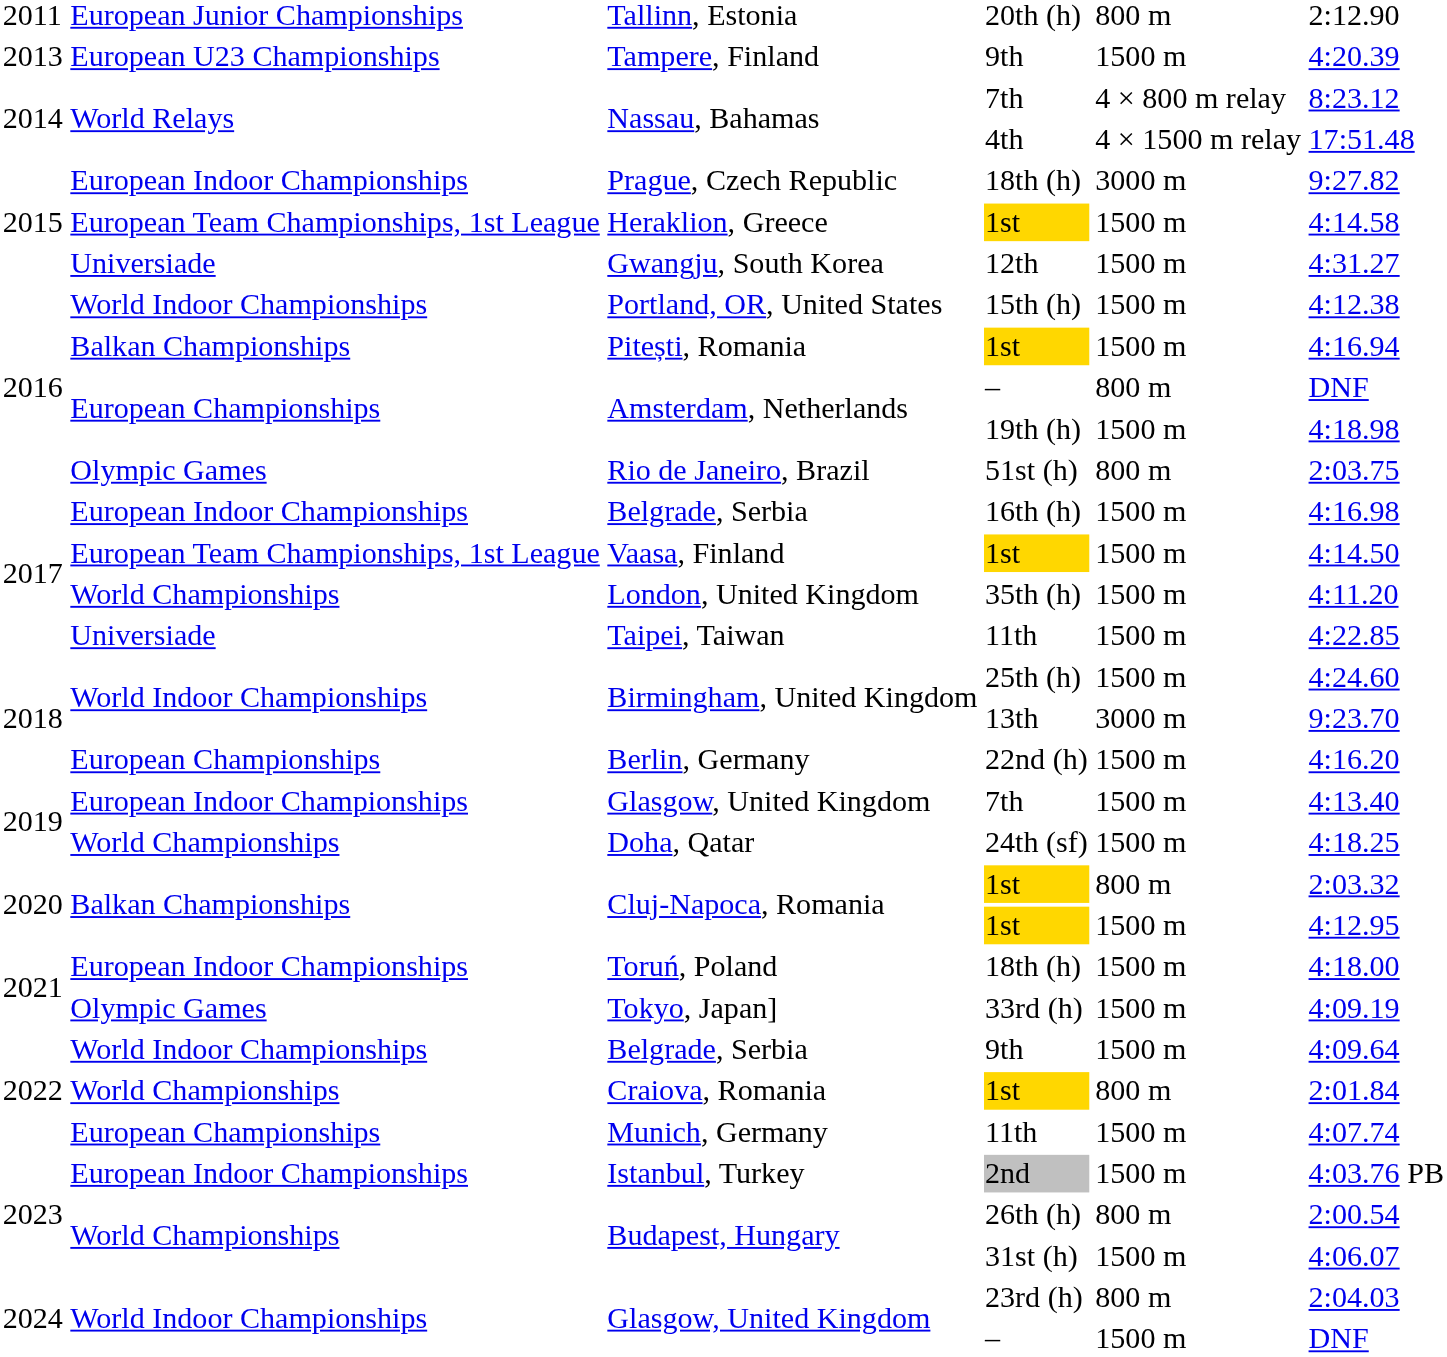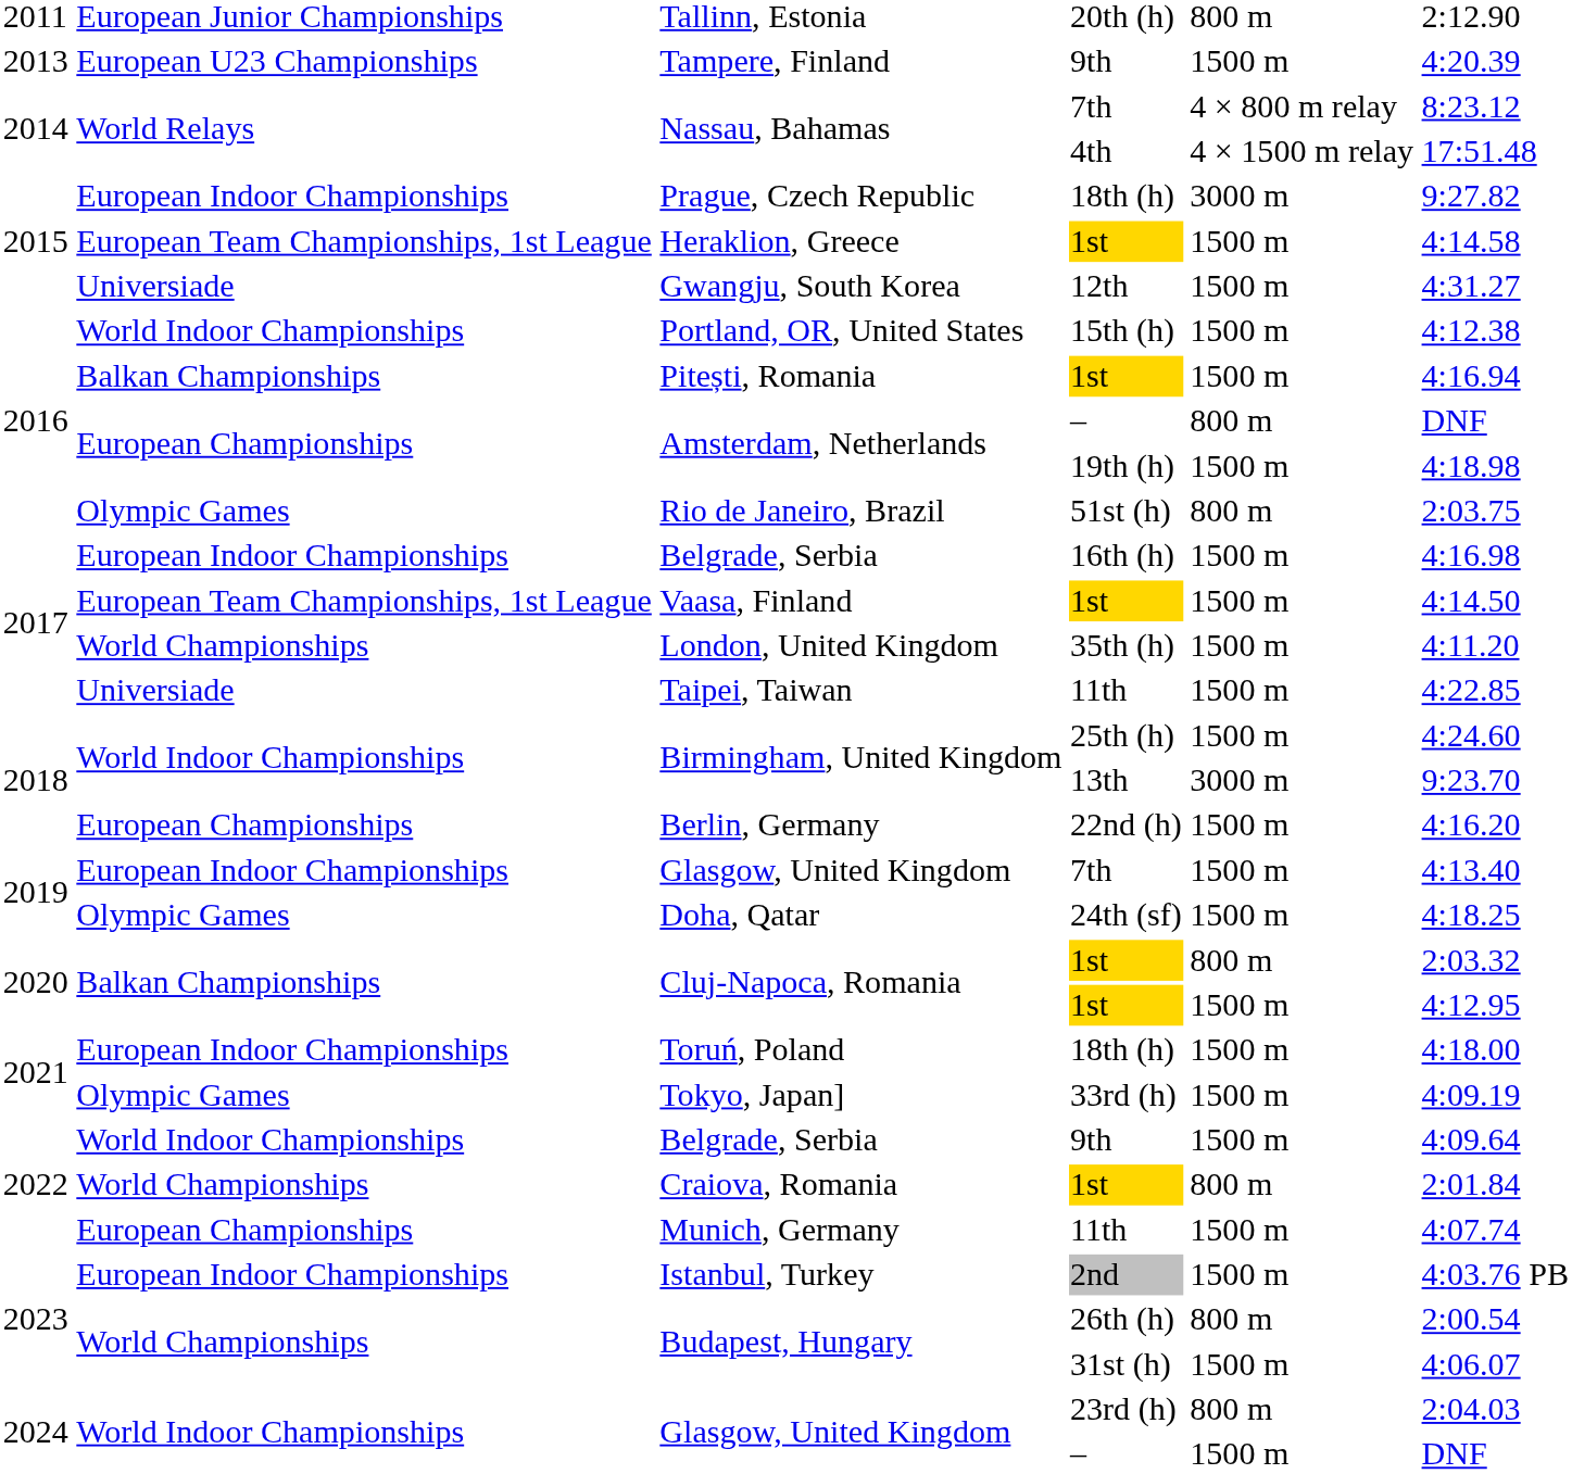 <table>
 <tr>
 <td>2011</td>
 <td><a href='#'>European Junior Championships</a></td>
 <td><a href='#'>Tallinn</a>, Estonia</td>
 <td>20th (h)</td>
 <td>800 m</td>
 <td>2:12.90</td>
 </tr>
 <tr>
 <td>2013</td>
 <td><a href='#'>European U23 Championships</a></td>
 <td><a href='#'>Tampere</a>, Finland</td>
 <td>9th</td>
 <td>1500 m</td>
 <td><a href='#'>4:20.39</a></td>
 </tr>
 <tr>
 <td rowspan=2>2014</td>
 <td rowspan=2><a href='#'>World Relays</a></td>
 <td rowspan=2><a href='#'>Nassau</a>, Bahamas</td>
 <td>7th</td>
 <td>4 × 800 m relay</td>
 <td><a href='#'>8:23.12</a></td>
 </tr>
 <tr>
 <td>4th</td>
 <td>4 × 1500 m relay</td>
 <td><a href='#'>17:51.48</a></td>
 </tr>
 <tr>
 <td rowspan=3>2015</td>
 <td><a href='#'>European Indoor Championships</a></td>
 <td><a href='#'>Prague</a>, Czech Republic</td>
 <td>18th (h)</td>
 <td>3000 m</td>
 <td><a href='#'>9:27.82</a></td>
 </tr>
 <tr>
 <td><a href='#'>European Team Championships, 1st League</a></td>
 <td><a href='#'>Heraklion</a>, Greece</td>
 <td bgcolor=gold>1st</td>
 <td>1500 m</td>
 <td><a href='#'>4:14.58</a> </td>
 </tr>
 <tr>
 <td><a href='#'>Universiade</a></td>
 <td><a href='#'>Gwangju</a>, South Korea</td>
 <td>12th</td>
 <td>1500 m</td>
 <td><a href='#'>4:31.27</a></td>
 </tr>
 <tr>
 <td rowspan=5>2016</td>
 <td><a href='#'>World Indoor Championships</a></td>
 <td><a href='#'>Portland, OR</a>, United States</td>
 <td>15th (h)</td>
 <td>1500 m</td>
 <td><a href='#'>4:12.38</a></td>
 </tr>
 <tr>
 <td><a href='#'>Balkan Championships</a></td>
 <td><a href='#'>Pitești</a>, Romania</td>
 <td bgcolor=gold>1st</td>
 <td>1500 m</td>
 <td><a href='#'>4:16.94</a></td>
 </tr>
 <tr>
 <td rowspan=2><a href='#'>European Championships</a></td>
 <td rowspan=2><a href='#'>Amsterdam</a>, Netherlands</td>
 <td>–</td>
 <td>800 m</td>
 <td><a href='#'>DNF</a></td>
 </tr>
 <tr>
 <td>19th (h)</td>
 <td>1500 m</td>
 <td><a href='#'>4:18.98</a></td>
 </tr>
 <tr>
 <td><a href='#'>Olympic Games</a></td>
 <td><a href='#'>Rio de Janeiro</a>, Brazil</td>
 <td>51st (h)</td>
 <td>800 m</td>
 <td><a href='#'>2:03.75</a></td>
 </tr>
 <tr>
 <td rowspan=4>2017</td>
 <td><a href='#'>European Indoor Championships</a></td>
 <td><a href='#'>Belgrade</a>, Serbia</td>
 <td>16th (h)</td>
 <td>1500 m</td>
 <td><a href='#'>4:16.98</a></td>
 </tr>
 <tr>
 <td><a href='#'>European Team Championships, 1st League</a></td>
 <td><a href='#'>Vaasa</a>, Finland</td>
 <td bgcolor=gold>1st</td>
 <td>1500 m</td>
 <td><a href='#'>4:14.50</a></td>
 </tr>
 <tr>
 <td><a href='#'>World Championships</a></td>
 <td><a href='#'>London</a>, United Kingdom</td>
 <td>35th (h)</td>
 <td>1500 m</td>
 <td><a href='#'>4:11.20</a></td>
 </tr>
 <tr>
 <td><a href='#'>Universiade</a></td>
 <td><a href='#'>Taipei</a>, Taiwan</td>
 <td>11th</td>
 <td>1500 m</td>
 <td><a href='#'>4:22.85</a></td>
 </tr>
 <tr>
 <td rowspan=3>2018</td>
 <td rowspan=2><a href='#'>World Indoor Championships</a></td>
 <td rowspan=2><a href='#'>Birmingham</a>, United Kingdom</td>
 <td>25th (h)</td>
 <td>1500 m</td>
 <td><a href='#'>4:24.60</a></td>
 </tr>
 <tr>
 <td>13th</td>
 <td>3000 m</td>
 <td><a href='#'>9:23.70</a></td>
 </tr>
 <tr>
 <td><a href='#'>European Championships</a></td>
 <td><a href='#'>Berlin</a>, Germany</td>
 <td>22nd (h)</td>
 <td>1500 m</td>
 <td><a href='#'>4:16.20</a></td>
 </tr>
 <tr>
 <td rowspan=2>2019</td>
 <td><a href='#'>European Indoor Championships</a></td>
 <td><a href='#'>Glasgow</a>, United Kingdom</td>
 <td>7th</td>
 <td>1500 m</td>
 <td><a href='#'>4:13.40</a></td>
 </tr>
 <tr>
-<td><a href='#'>World Championships</a></td>
+<td><a href='#'>Olympic Games</a></td>
 <td><a href='#'>Doha</a>, Qatar</td>
 <td>24th (sf)</td>
 <td>1500 m</td>
 <td><a href='#'>4:18.25</a></td>
 </tr>
 <tr>
 <td rowspan=2>2020</td>
 <td rowspan=2><a href='#'>Balkan Championships</a></td>
 <td rowspan=2><a href='#'>Cluj-Napoca</a>, Romania</td>
 <td bgcolor=gold>1st</td>
 <td>800 m</td>
 <td><a href='#'>2:03.32</a></td>
 </tr>
 <tr>
 <td bgcolor=gold>1st</td>
 <td>1500 m</td>
 <td><a href='#'>4:12.95</a></td>
 </tr>
 <tr>
 <td rowspan=2>2021</td>
 <td><a href='#'>European Indoor Championships</a></td>
 <td><a href='#'>Toruń</a>, Poland</td>
 <td>18th (h)</td>
 <td>1500 m</td>
 <td><a href='#'>4:18.00</a></td>
 </tr>
 <tr>
 <td><a href='#'>Olympic Games</a></td>
 <td><a href='#'>Tokyo</a>, Japan]</td>
 <td>33rd (h)</td>
 <td>1500 m</td>
 <td><a href='#'>4:09.19</a></td>
 </tr>
 <tr>
 <td rowspan=3>2022</td>
 <td><a href='#'>World Indoor Championships</a></td>
 <td><a href='#'>Belgrade</a>, Serbia</td>
 <td>9th</td>
 <td>1500 m</td>
 <td><a href='#'>4:09.64</a></td>
 </tr>
 <tr>
 <td><a href='#'>World Championships</a></td>
 <td><a href='#'>Craiova</a>, Romania</td>
 <td bgcolor=gold>1st</td>
 <td>800 m</td>
 <td><a href='#'>2:01.84</a></td>
 </tr>
 <tr>
 <td><a href='#'>European Championships</a></td>
 <td><a href='#'>Munich</a>, Germany</td>
 <td>11th</td>
 <td>1500 m</td>
 <td><a href='#'>4:07.74</a></td>
 </tr>
 <tr>
 <td rowspan=3>2023</td>
 <td><a href='#'>European Indoor Championships</a></td>
 <td><a href='#'>Istanbul</a>, Turkey</td>
 <td bgcolor=silver>2nd</td>
 <td>1500 m</td>
 <td><a href='#'>4:03.76</a> PB</td>
 </tr>
 <tr>
 <td rowspan=2><a href='#'>World Championships</a></td>
 <td rowspan=2><a href='#'>Budapest, Hungary</a></td>
 <td>26th (h)</td>
 <td>800 m</td>
 <td><a href='#'>2:00.54</a></td>
 </tr>
 <tr>
 <td>31st (h)</td>
 <td>1500 m</td>
 <td><a href='#'>4:06.07</a></td>
 </tr>
 <tr>
 <td rowspan=2>2024</td>
 <td rowspan=2><a href='#'>World Indoor Championships</a></td>
 <td rowspan=2><a href='#'>Glasgow, United Kingdom</a></td>
 <td>23rd (h)</td>
 <td>800 m</td>
 <td><a href='#'>2:04.03</a></td>
 </tr>
 <tr>
 <td>–</td>
 <td>1500 m</td>
 <td><a href='#'>DNF</a></td>
 </tr>
 </table>
